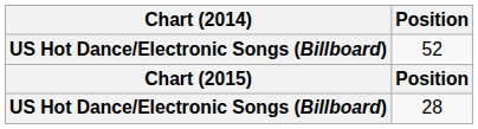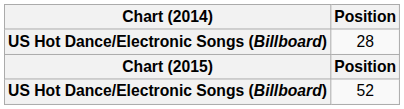 <table class="wikitable plainrowheaders" style="text-align:center;">
 <tr>
 <th scope="col">Chart (2014)</th>
 <th scope="col">Position</th>
 </tr>
 <tr>
 <th scope="row">US Hot Dance/Electronic Songs (<em>Billboard</em>)</th>
-<td>52</td>
+<td>28</td>
 </tr>
 <tr>
 <th scope="col">Chart (2015)</th>
 <th scope="col">Position</th>
 </tr>
 <tr>
 <th scope="row">US Hot Dance/Electronic Songs (<em>Billboard</em>)</th>
-<td>28</td>
+<td>52</td>
 </tr>
 </table>
